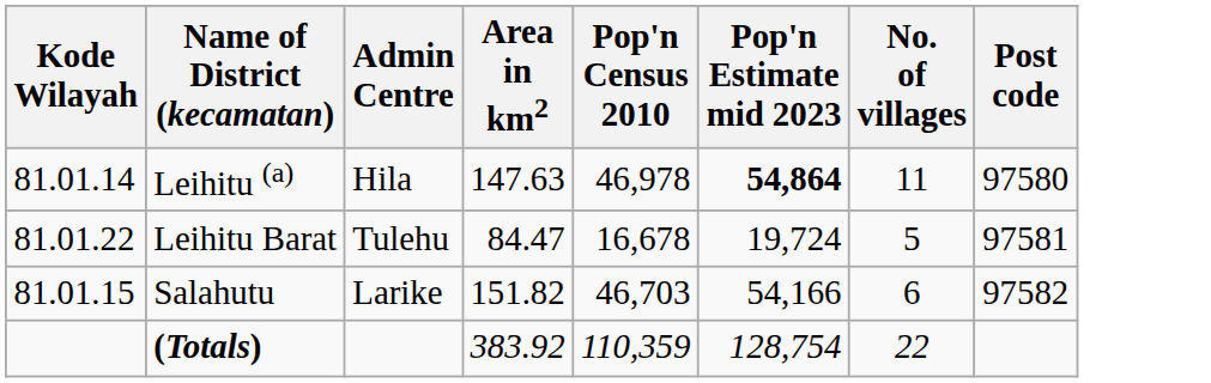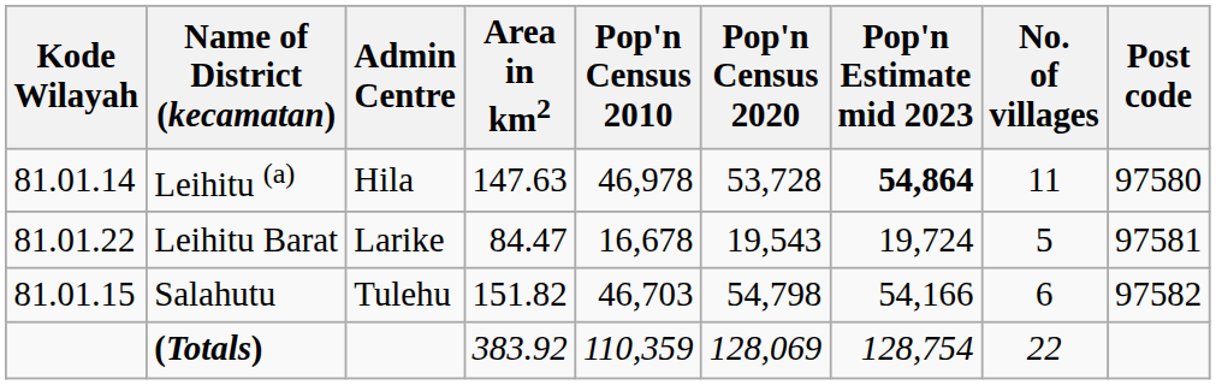 <table class="sortable wikitable">
 <tr>
 <th>Kode <br>Wilayah</th>
 <th>Name of<br>District<br>(<em>kecamatan</em>)</th>
 <th>Admin<br> Centre</th>
 <th>Area<br>in <br> km<sup>2</sup></th>
 <th>Pop'n<br>Census<br>2010</th>
+<th>Pop'n<br>Census<br>2020</th>
 <th>Pop'n<br>Estimate<br>mid 2023</th>
 <th>No.<br> of<br>villages</th>
 <th>Post<br>code</th>
 </tr>
 <tr>
 <td>81.01.14</td>
 <td>Leihitu <sup>(a)</sup></td>
 <td>Hila</td>
 <td align="right">147.63</td>
 <td align="right">46,978</td>
+<td align="right">53,728</td>
 <td align="right"><strong>54,864</strong></td>
 <td align="center">11</td>
 <td>97580</td>
 </tr>
 <tr>
 <td>81.01.22</td>
 <td>Leihitu Barat</td>
-<td>Tulehu</td>
+<td>Larike</td>
 <td align="right">84.47</td>
 <td align="right">16,678</td>
+<td align="right">19,543</td>
 <td align="right">19,724</td>
 <td align="center">5</td>
 <td>97581</td>
 </tr>
 <tr>
 <td>81.01.15</td>
 <td>Salahutu</td>
-<td>Larike</td>
+<td>Tulehu</td>
 <td align="right">151.82</td>
 <td align="right">46,703</td>
+<td align="right">54,798</td>
 <td align="right">54,166</td>
 <td align="center">6</td>
 <td>97582</td>
 </tr>
 <tr>
 <td></td>
 <td><strong>(<em>Totals</em>)</strong></td>
 <td></td>
 <td align="right"><em>383.92</em></td>
 <td align="right"><em>110,359</em></td>
+<td align="right"><em>128,069</em></td>
 <td align="right"><em>128,754</em></td>
 <td align="center"><em>22</em></td>
 <td></td>
 </tr>
 </table>
